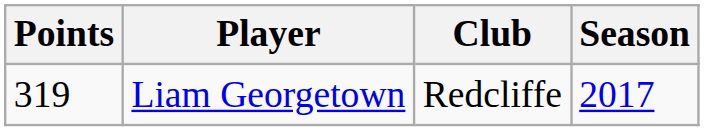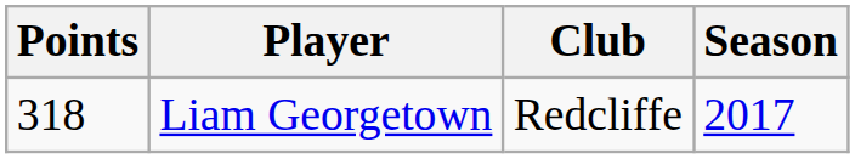 <table class="wikitable">
 <tr>
 <th>Points</th>
 <th>Player</th>
 <th>Club</th>
 <th>Season</th>
 </tr>
 <tr>
-<td>319</td>
+<td>318</td>
 <td><a href='#'>Liam Georgetown</a></td>
 <td> Redcliffe</td>
 <td><a href='#'>2017</a></td>
 </tr>
 </table>
